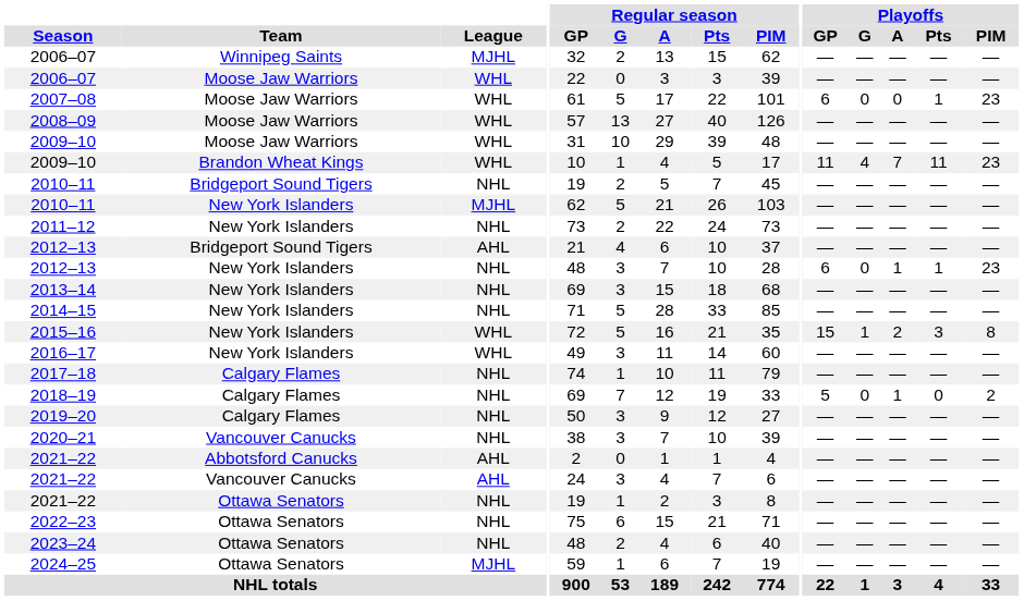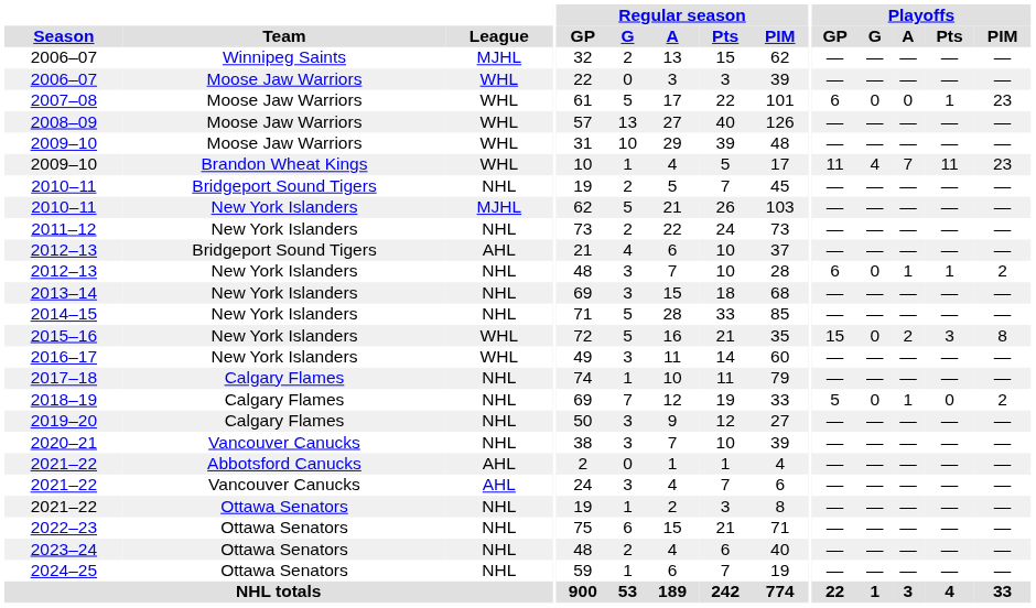 <table border="0" cellpadding="1" cellspacing="0" style="text-align:center; width:60em">
 <tr bgcolor="#e0e0e0">
 <th colspan="3" bgcolor="#ffffff"></th>
 <th rowspan="99" bgcolor="#ffffff"></th>
 <th colspan="5"><a href='#'>Regular season</a></th>
 <th rowspan="99" bgcolor="#ffffff"></th>
 <th colspan="5"><a href='#'>Playoffs</a></th>
 </tr>
 <tr bgcolor="#e0e0e0">
 <th><a href='#'>Season</a></th>
 <th>Team</th>
 <th>League</th>
 <th>GP</th>
 <th><a href='#'>G</a></th>
 <th><a href='#'>A</a></th>
 <th><a href='#'>Pts</a></th>
 <th><a href='#'>PIM</a></th>
 <th>GP</th>
 <th>G</th>
 <th>A</th>
 <th>Pts</th>
 <th>PIM</th>
 </tr>
 <tr>
 <td>2006–07</td>
 <td><a href='#'>Winnipeg Saints</a></td>
 <td><a href='#'>MJHL</a></td>
 <td>32</td>
 <td>2</td>
 <td>13</td>
 <td>15</td>
 <td>62</td>
 <td>—</td>
 <td>—</td>
 <td>—</td>
 <td>—</td>
 <td>—</td>
 </tr>
 <tr bgcolor="#f0f0f0">
 <td><a href='#'>2006–07</a></td>
 <td><a href='#'>Moose Jaw Warriors</a></td>
 <td><a href='#'>WHL</a></td>
 <td>22</td>
 <td>0</td>
 <td>3</td>
 <td>3</td>
 <td>39</td>
 <td>—</td>
 <td>—</td>
 <td>—</td>
 <td>—</td>
 <td>—</td>
 </tr>
 <tr>
 <td><a href='#'>2007–08</a></td>
 <td>Moose Jaw Warriors</td>
 <td>WHL</td>
 <td>61</td>
 <td>5</td>
 <td>17</td>
 <td>22</td>
 <td>101</td>
 <td>6</td>
 <td>0</td>
 <td>0</td>
 <td>1</td>
 <td>23</td>
 </tr>
 <tr bgcolor="#f0f0f0">
 <td><a href='#'>2008–09</a></td>
 <td>Moose Jaw Warriors</td>
 <td>WHL</td>
 <td>57</td>
 <td>13</td>
 <td>27</td>
 <td>40</td>
 <td>126</td>
 <td>—</td>
 <td>—</td>
 <td>—</td>
 <td>—</td>
 <td>—</td>
 </tr>
 <tr>
 <td><a href='#'>2009–10</a></td>
 <td>Moose Jaw Warriors</td>
 <td>WHL</td>
 <td>31</td>
 <td>10</td>
 <td>29</td>
 <td>39</td>
 <td>48</td>
 <td>—</td>
 <td>—</td>
 <td>—</td>
 <td>—</td>
 <td>—</td>
 </tr>
 <tr bgcolor="#f0f0f0">
 <td>2009–10</td>
 <td><a href='#'>Brandon Wheat Kings</a></td>
 <td>WHL</td>
 <td>10</td>
 <td>1</td>
 <td>4</td>
 <td>5</td>
 <td>17</td>
 <td>11</td>
 <td>4</td>
 <td>7</td>
 <td>11</td>
 <td>23</td>
 </tr>
 <tr>
 <td><a href='#'>2010–11</a></td>
 <td><a href='#'>Bridgeport Sound Tigers</a></td>
 <td>NHL</td>
 <td>19</td>
 <td>2</td>
 <td>5</td>
 <td>7</td>
 <td>45</td>
 <td>—</td>
 <td>—</td>
 <td>—</td>
 <td>—</td>
 <td>—</td>
 </tr>
 <tr bgcolor="#f0f0f0">
 <td><a href='#'>2010–11</a></td>
 <td><a href='#'>New York Islanders</a></td>
 <td><a href='#'>MJHL</a></td>
 <td>62</td>
 <td>5</td>
 <td>21</td>
 <td>26</td>
 <td>103</td>
 <td>—</td>
 <td>—</td>
 <td>—</td>
 <td>—</td>
 <td>—</td>
 </tr>
 <tr>
 <td><a href='#'>2011–12</a></td>
 <td>New York Islanders</td>
 <td>NHL</td>
 <td>73</td>
 <td>2</td>
 <td>22</td>
 <td>24</td>
 <td>73</td>
 <td>—</td>
 <td>—</td>
 <td>—</td>
 <td>—</td>
 <td>—</td>
 </tr>
 <tr bgcolor="#f0f0f0">
 <td><a href='#'>2012–13</a></td>
 <td>Bridgeport Sound Tigers</td>
 <td>AHL</td>
 <td>21</td>
 <td>4</td>
 <td>6</td>
 <td>10</td>
 <td>37</td>
 <td>—</td>
 <td>—</td>
 <td>—</td>
 <td>—</td>
 <td>—</td>
 </tr>
 <tr>
 <td><a href='#'>2012–13</a></td>
 <td>New York Islanders</td>
 <td>NHL</td>
 <td>48</td>
 <td>3</td>
 <td>7</td>
 <td>10</td>
 <td>28</td>
 <td>6</td>
 <td>0</td>
 <td>1</td>
 <td>1</td>
-<td>23</td>
+<td>2</td>
 </tr>
 <tr bgcolor="#f0f0f0">
 <td><a href='#'>2013–14</a></td>
 <td>New York Islanders</td>
 <td>NHL</td>
 <td>69</td>
 <td>3</td>
 <td>15</td>
 <td>18</td>
 <td>68</td>
 <td>—</td>
 <td>—</td>
 <td>—</td>
 <td>—</td>
 <td>—</td>
 </tr>
 <tr>
 <td><a href='#'>2014–15</a></td>
 <td>New York Islanders</td>
 <td>NHL</td>
 <td>71</td>
 <td>5</td>
 <td>28</td>
 <td>33</td>
 <td>85</td>
 <td>—</td>
 <td>—</td>
 <td>—</td>
 <td>—</td>
 <td>—</td>
 </tr>
 <tr bgcolor="#f0f0f0">
 <td><a href='#'>2015–16</a></td>
 <td>New York Islanders</td>
 <td>WHL</td>
 <td>72</td>
 <td>5</td>
 <td>16</td>
 <td>21</td>
 <td>35</td>
 <td>15</td>
-<td>1</td>
+<td>0</td>
 <td>2</td>
 <td>3</td>
 <td>8</td>
 </tr>
 <tr>
 <td><a href='#'>2016–17</a></td>
 <td>New York Islanders</td>
 <td>WHL</td>
 <td>49</td>
 <td>3</td>
 <td>11</td>
 <td>14</td>
 <td>60</td>
 <td>—</td>
 <td>—</td>
 <td>—</td>
 <td>—</td>
 <td>—</td>
 </tr>
 <tr bgcolor="#f0f0f0">
 <td><a href='#'>2017–18</a></td>
 <td><a href='#'>Calgary Flames</a></td>
 <td>NHL</td>
 <td>74</td>
 <td>1</td>
 <td>10</td>
 <td>11</td>
 <td>79</td>
 <td>—</td>
 <td>—</td>
 <td>—</td>
 <td>—</td>
 <td>—</td>
 </tr>
 <tr>
 <td><a href='#'>2018–19</a></td>
 <td>Calgary Flames</td>
 <td>NHL</td>
 <td>69</td>
 <td>7</td>
 <td>12</td>
 <td>19</td>
 <td>33</td>
 <td>5</td>
 <td>0</td>
 <td>1</td>
 <td>0</td>
 <td>2</td>
 </tr>
 <tr bgcolor="#f0f0f0">
 <td><a href='#'>2019–20</a></td>
 <td>Calgary Flames</td>
 <td>NHL</td>
 <td>50</td>
 <td>3</td>
 <td>9</td>
 <td>12</td>
 <td>27</td>
 <td>—</td>
 <td>—</td>
 <td>—</td>
 <td>—</td>
 <td>—</td>
 </tr>
 <tr>
 <td><a href='#'>2020–21</a></td>
 <td><a href='#'>Vancouver Canucks</a></td>
 <td>NHL</td>
 <td>38</td>
 <td>3</td>
 <td>7</td>
 <td>10</td>
 <td>39</td>
 <td>—</td>
 <td>—</td>
 <td>—</td>
 <td>—</td>
 <td>—</td>
 </tr>
 <tr bgcolor="#f0f0f0">
 <td><a href='#'>2021–22</a></td>
 <td><a href='#'>Abbotsford Canucks</a></td>
 <td>AHL</td>
 <td>2</td>
 <td>0</td>
 <td>1</td>
 <td>1</td>
 <td>4</td>
 <td>—</td>
 <td>—</td>
 <td>—</td>
 <td>—</td>
 <td>—</td>
 </tr>
 <tr>
 <td><a href='#'>2021–22</a></td>
 <td>Vancouver Canucks</td>
 <td><a href='#'>AHL</a></td>
 <td>24</td>
 <td>3</td>
 <td>4</td>
 <td>7</td>
 <td>6</td>
 <td>—</td>
 <td>—</td>
 <td>—</td>
 <td>—</td>
 <td>—</td>
 </tr>
 <tr bgcolor="#f0f0f0">
 <td>2021–22</td>
 <td><a href='#'>Ottawa Senators</a></td>
 <td>NHL</td>
 <td>19</td>
 <td>1</td>
 <td>2</td>
 <td>3</td>
 <td>8</td>
 <td>—</td>
 <td>—</td>
 <td>—</td>
 <td>—</td>
 <td>—</td>
 </tr>
 <tr>
 <td><a href='#'>2022–23</a></td>
 <td>Ottawa Senators</td>
 <td>NHL</td>
 <td>75</td>
 <td>6</td>
 <td>15</td>
 <td>21</td>
 <td>71</td>
 <td>—</td>
 <td>—</td>
 <td>—</td>
 <td>—</td>
 <td>—</td>
 </tr>
 <tr bgcolor="#f0f0f0">
 <td><a href='#'>2023–24</a></td>
 <td>Ottawa Senators</td>
 <td>NHL</td>
 <td>48</td>
 <td>2</td>
 <td>4</td>
 <td>6</td>
 <td>40</td>
 <td>—</td>
 <td>—</td>
 <td>—</td>
 <td>—</td>
 <td>—</td>
 </tr>
 <tr>
 <td><a href='#'>2024–25</a></td>
 <td>Ottawa Senators</td>
-<td><a href='#'>MJHL</a></td>
+<td>NHL</td>
 <td>59</td>
 <td>1</td>
 <td>6</td>
 <td>7</td>
 <td>19</td>
 <td>—</td>
 <td>—</td>
 <td>—</td>
 <td>—</td>
 <td>—</td>
 </tr>
 <tr bgcolor="#e0e0e0">
 <th colspan="3">NHL totals</th>
 <th>900</th>
 <th>53</th>
 <th>189</th>
 <th>242</th>
 <th>774</th>
 <th>22</th>
 <th>1</th>
 <th>3</th>
 <th>4</th>
 <th>33</th>
 </tr>
 </table>
